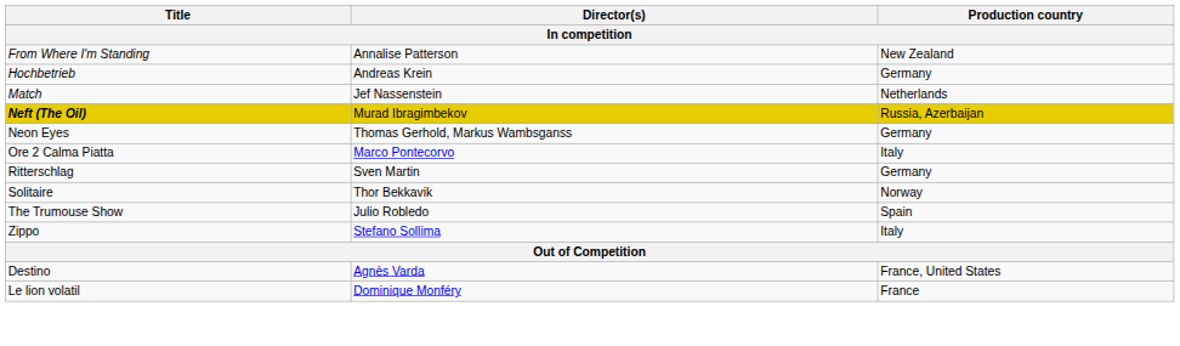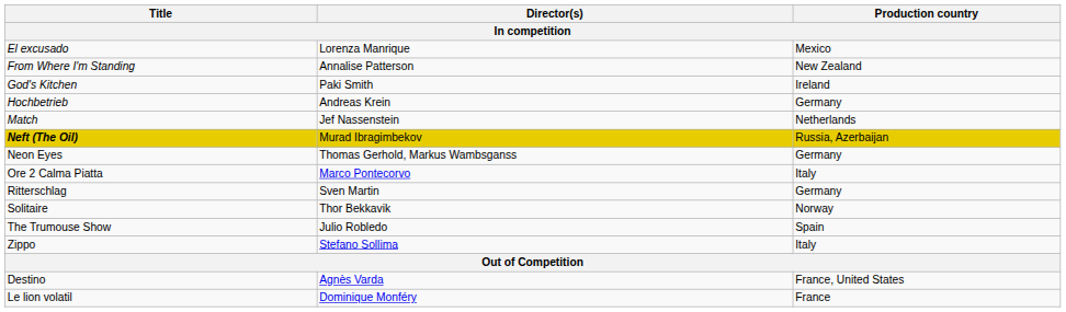 <table class="wikitable" style="width:95%; margin-bottom:0px">
 <tr>
 <th>Title</th>
 <th>Director(s)</th>
 <th>Production country</th>
 </tr>
 <tr>
 <th colspan=3>In competition</th>
 </tr>
 <tr>
+<td><em>El excusado</em></td>
+<td>Lorenza Manrique</td>
+<td>Mexico</td>
+</tr>
+<tr>
 <td><em>From Where I'm Standing</em></td>
 <td>Annalise Patterson</td>
 <td>New Zealand</td>
+</tr>
+<tr>
+<td><em>God's Kitchen</em></td>
+<td>Paki Smith</td>
+<td>Ireland</td>
 </tr>
 <tr>
 <td><em>Hochbetrieb</em></td>
 <td>Andreas Krein</td>
 <td>Germany</td>
 </tr>
 <tr>
 <td><em>Match</em></td>
 <td>Jef Nassenstein</td>
 <td>Netherlands</td>
 </tr>
 <tr style="background:#E7CD00;">
 <td><strong><em>Neft<em> (</em>The Oil<em>)<strong></td>
 <td></strong>Murad Ibragimbekov<strong></td>
 <td></strong>Russia, Azerbaijan<strong></td>
 </tr>
 <tr>
 <td></em>Neon Eyes<em></td>
 <td>Thomas Gerhold, Markus Wambsganss</td>
 <td>Germany</td>
 </tr>
 <tr>
 <td></em>Ore 2 Calma Piatta<em></td>
 <td><a href='#'>Marco Pontecorvo</a></td>
 <td>Italy</td>
 </tr>
 <tr>
 <td></em>Ritterschlag<em></td>
 <td>Sven Martin</td>
 <td>Germany</td>
 </tr>
 <tr>
 <td></em>Solitaire<em></td>
 <td>Thor Bekkavik</td>
 <td>Norway</td>
 </tr>
 <tr>
 <td></em>The Trumouse Show<em></td>
 <td>Julio Robledo</td>
 <td>Spain</td>
 </tr>
 <tr>
 <td></em>Zippo<em></td>
 <td><a href='#'>Stefano Sollima</a></td>
 <td>Italy</td>
 </tr>
 <tr>
 <th colspan="3">Out of Competition</th>
 </tr>
 <tr>
 <td></em>Destino<em></td>
 <td><a href='#'>Agnès Varda</a></td>
 <td>France, United States</td>
 </tr>
 <tr>
 <td></em>Le lion volatil<em></td>
 <td><a href='#'>Dominique Monféry</a></td>
 <td>France</td>
 </tr>
 </table>
